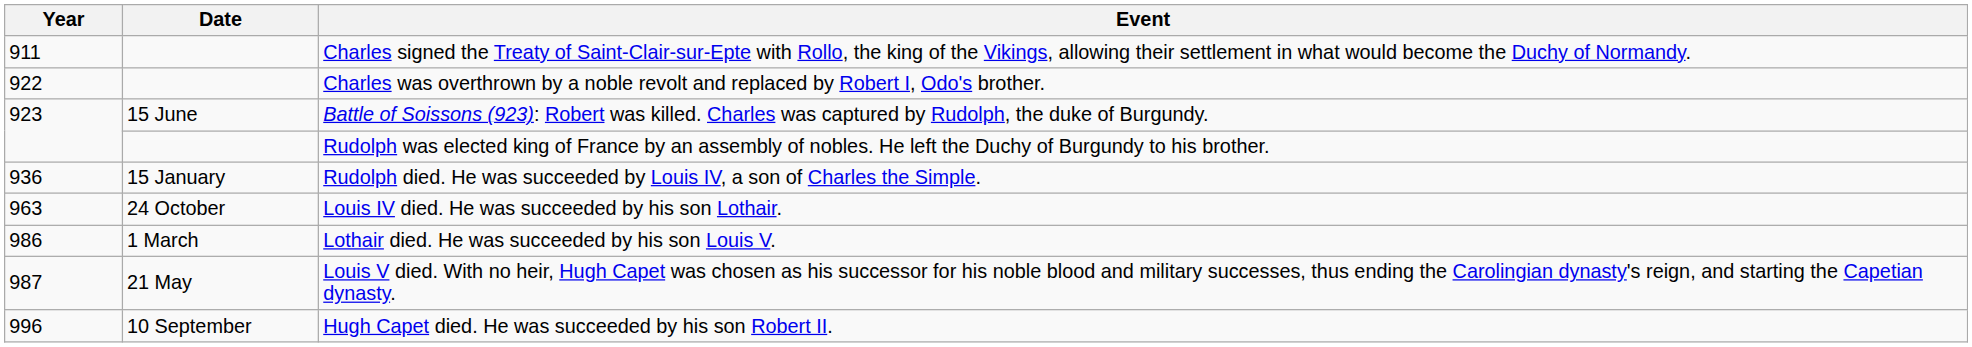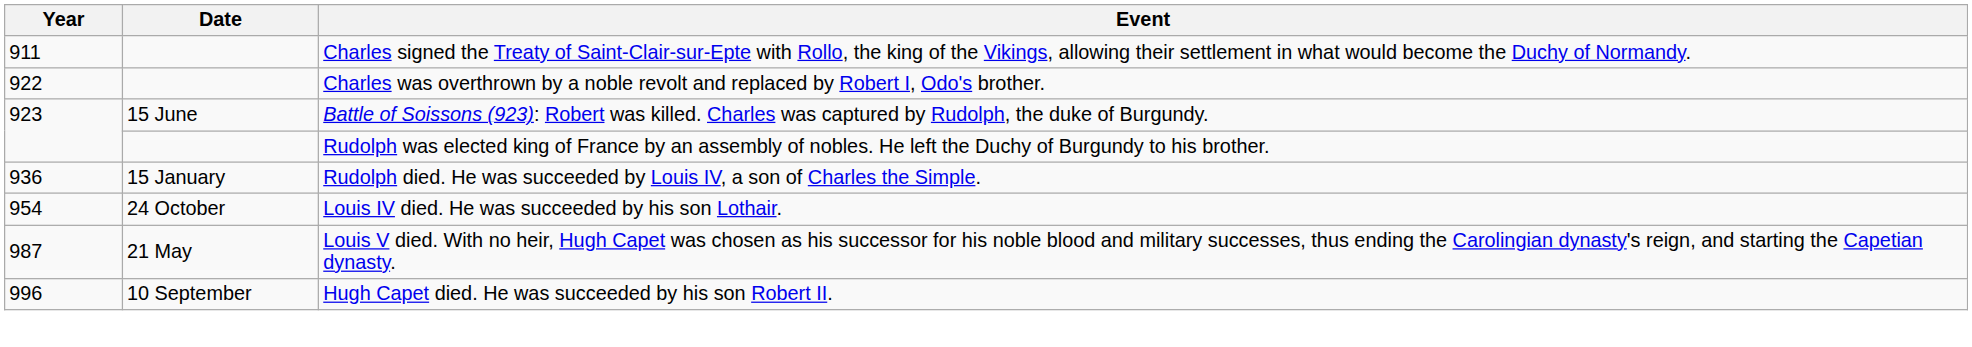 <table class="wikitable" width="100%">
 <tr>
 <th style="width:6%">Year</th>
 <th style="width:10%">Date</th>
 <th>Event</th>
 </tr>
 <tr>
 <td>911</td>
 <td></td>
 <td><a href='#'>Charles</a> signed the <a href='#'>Treaty of Saint-Clair-sur-Epte</a> with <a href='#'>Rollo</a>, the king of the <a href='#'>Vikings</a>, allowing their settlement in what would become the <a href='#'>Duchy of Normandy</a>.</td>
 </tr>
 <tr>
 <td>922</td>
 <td></td>
 <td><a href='#'>Charles</a> was overthrown by a noble revolt and replaced by <a href='#'>Robert I</a>, <a href='#'>Odo's</a> brother.</td>
 </tr>
 <tr>
 <td rowspan="2" valign="top">923</td>
 <td>15 June</td>
 <td><em><a href='#'>Battle of Soissons (923)</a></em>: <a href='#'>Robert</a> was killed. <a href='#'>Charles</a> was captured by <a href='#'>Rudolph</a>, the duke of Burgundy.</td>
 </tr>
 <tr>
 <td></td>
 <td><a href='#'>Rudolph</a> was elected king of France by an assembly of nobles.  He left the Duchy of Burgundy to his brother.</td>
 </tr>
 <tr>
 <td>936</td>
 <td>15 January</td>
 <td><a href='#'>Rudolph</a> died.  He was succeeded by <a href='#'>Louis IV</a>, a son of <a href='#'>Charles the Simple</a>.</td>
 </tr>
 <tr>
-<td>963</td>
+<td>954</td>
 <td>24 October</td>
 <td><a href='#'>Louis IV</a> died. He was succeeded by his son <a href='#'>Lothair</a>.</td>
-</tr>
-<tr>
-<td>986</td>
-<td>1 March</td>
-<td><a href='#'>Lothair</a> died. He was succeeded by his son <a href='#'>Louis V</a>.</td>
 </tr>
 <tr>
 <td>987</td>
 <td>21 May</td>
 <td><a href='#'>Louis V</a> died. With no heir, <a href='#'>Hugh Capet</a> was chosen as his successor for his noble blood and military successes, thus ending the <a href='#'>Carolingian dynasty</a>'s reign, and starting the <a href='#'>Capetian dynasty</a>.</td>
 </tr>
 <tr>
 <td>996</td>
 <td>10 September</td>
 <td><a href='#'>Hugh Capet</a> died. He was succeeded by his son <a href='#'>Robert II</a>.</td>
 </tr>
 </table>
